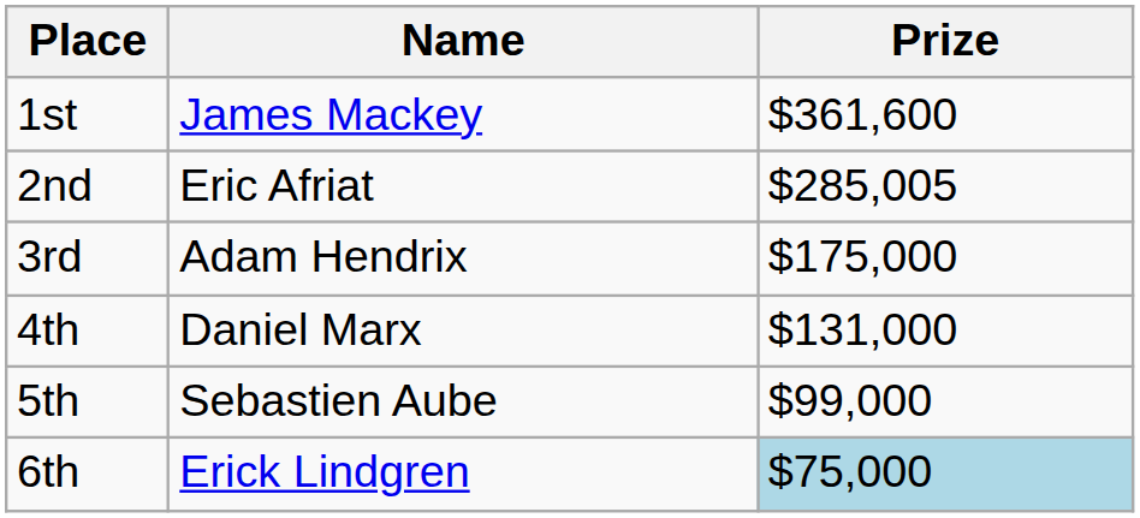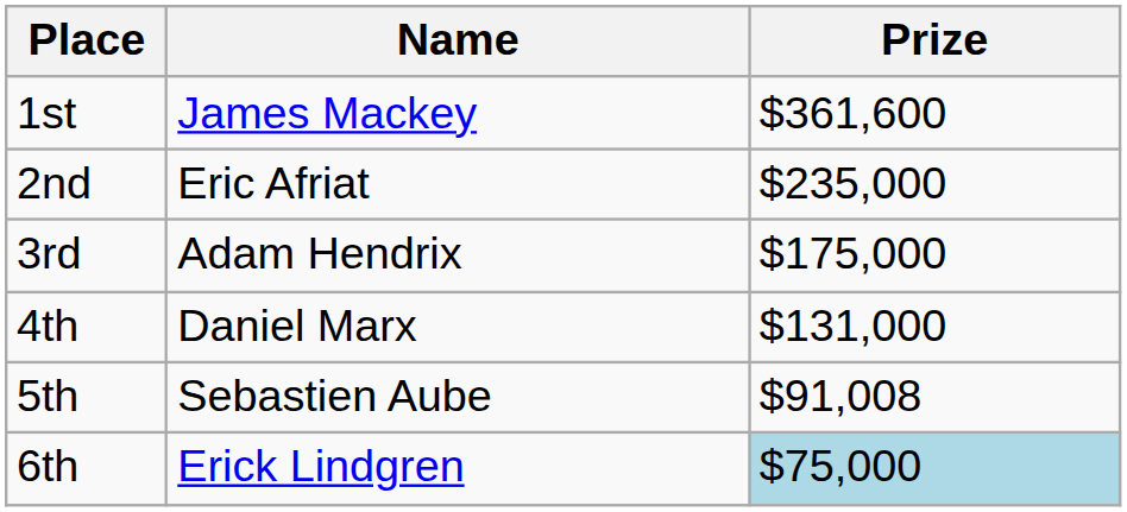 <table class="wikitable">
 <tr>
 <th style="width:50px;">Place</th>
 <th style="width:200px;">Name</th>
 <th style="width:125px;">Prize</th>
 </tr>
 <tr>
 <td>1st</td>
 <td> <a href='#'>James Mackey</a></td>
 <td>$361,600</td>
 </tr>
 <tr>
 <td>2nd</td>
 <td> Eric Afriat</td>
-<td>$285,005</td>
+<td>$235,000</td>
 </tr>
 <tr>
 <td>3rd</td>
 <td> Adam Hendrix</td>
 <td>$175,000</td>
 </tr>
 <tr>
 <td>4th</td>
 <td> Daniel Marx</td>
 <td>$131,000</td>
 </tr>
 <tr>
 <td>5th</td>
 <td> Sebastien Aube</td>
-<td>$99,000</td>
+<td>$91,008</td>
 </tr>
 <tr>
 <td>6th</td>
 <td> <a href='#'>Erick Lindgren</a></td>
 <td style="background: lightblue;">$75,000</td>
 </tr>
 </table>
